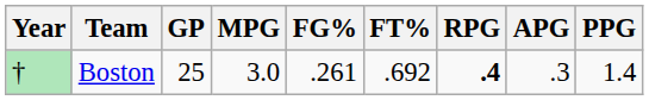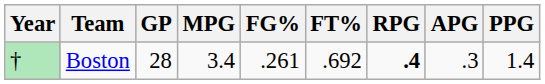 <table class="wikitable sortable" style="font-size:95%; text-align:right;">
 <tr>
 <th>Year</th>
 <th>Team</th>
 <th>GP</th>
 <th>MPG</th>
 <th>FG%</th>
 <th>FT%</th>
 <th>RPG</th>
 <th>APG</th>
 <th>PPG</th>
 </tr>
 <tr>
 <td style="text-align:left;background:#afe6ba;">†</td>
 <td style="text-align:left;"><a href='#'>Boston</a></td>
-<td>25</td>
-<td>3.0</td>
+<td>28</td>
+<td>3.4</td>
 <td>.261</td>
 <td>.692</td>
 <td><strong>.4</strong></td>
 <td>.3</td>
 <td>1.4</td>
 </tr>
 </table>
